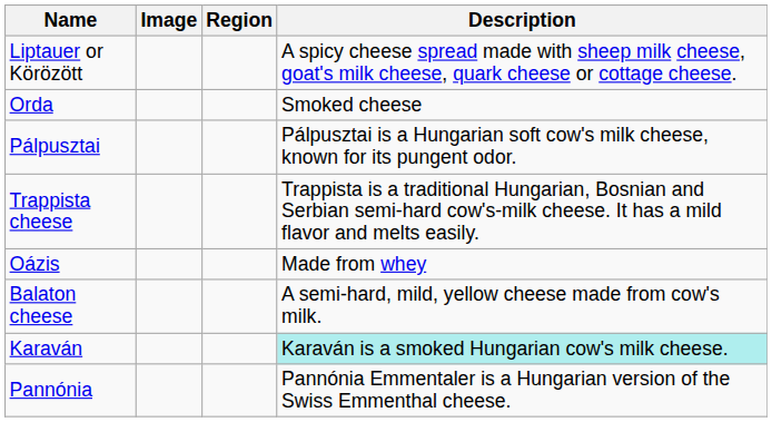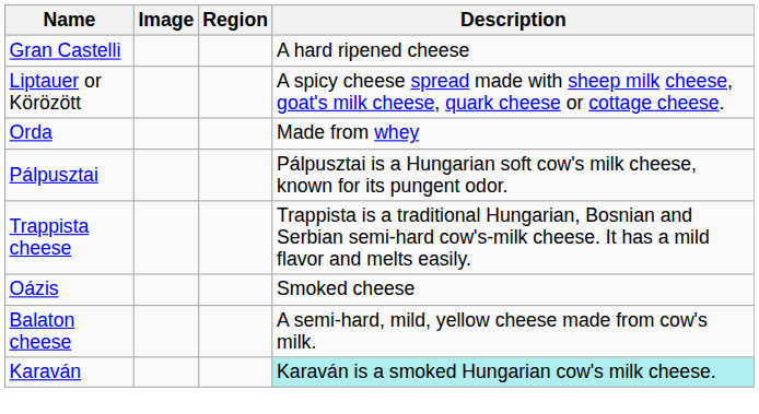 <table class="wikitable sortable" style="width:100%">
 <tr>
 <th>Name</th>
 <th class="unsortable">Image</th>
 <th>Region</th>
 <th>Description</th>
+</tr>
+<tr>
+<td><a href='#'>Gran Castelli</a></td>
+<td></td>
+<td></td>
+<td>A hard ripened cheese</td>
 </tr>
 <tr>
 <td><a href='#'>Liptauer</a> or Körözött</td>
 <td></td>
 <td></td>
 <td>A spicy cheese <a href='#'>spread</a> made with <a href='#'>sheep milk</a> <a href='#'>cheese</a>, <a href='#'>goat's milk cheese</a>, <a href='#'>quark cheese</a> or <a href='#'>cottage cheese</a>.</td>
 </tr>
 <tr>
 <td><a href='#'>Orda</a></td>
 <td></td>
 <td></td>
-<td>Smoked cheese</td>
+<td>Made from <a href='#'>whey</a></td>
 </tr>
 <tr>
 <td><a href='#'>Pálpusztai</a></td>
 <td></td>
 <td></td>
 <td>Pálpusztai is a Hungarian soft cow's milk cheese, known for its pungent odor.</td>
 </tr>
 <tr>
 <td><a href='#'>Trappista cheese</a></td>
 <td></td>
 <td></td>
 <td>Trappista is a traditional Hungarian, Bosnian and Serbian semi-hard cow's-milk cheese. It has a mild flavor and melts easily.</td>
 </tr>
 <tr>
 <td><a href='#'>Oázis</a></td>
 <td></td>
 <td></td>
-<td>Made from <a href='#'>whey</a></td>
+<td>Smoked cheese</td>
 </tr>
 <tr>
 <td><a href='#'>Balaton cheese</a></td>
 <td></td>
 <td></td>
 <td>A semi-hard, mild, yellow cheese made from cow's milk.</td>
 </tr>
 <tr>
 <td><a href='#'>Karaván</a></td>
 <td></td>
 <td></td>
 <td style="background: paleturquoise;">Karaván is a smoked Hungarian cow's milk cheese.</td>
 </tr>
-<tr>
-<td><a href='#'>Pannónia</a></td>
-<td></td>
-<td></td>
-<td>Pannónia Emmentaler is a Hungarian version of the Swiss Emmenthal cheese.</td>
-</tr>
 </table>
